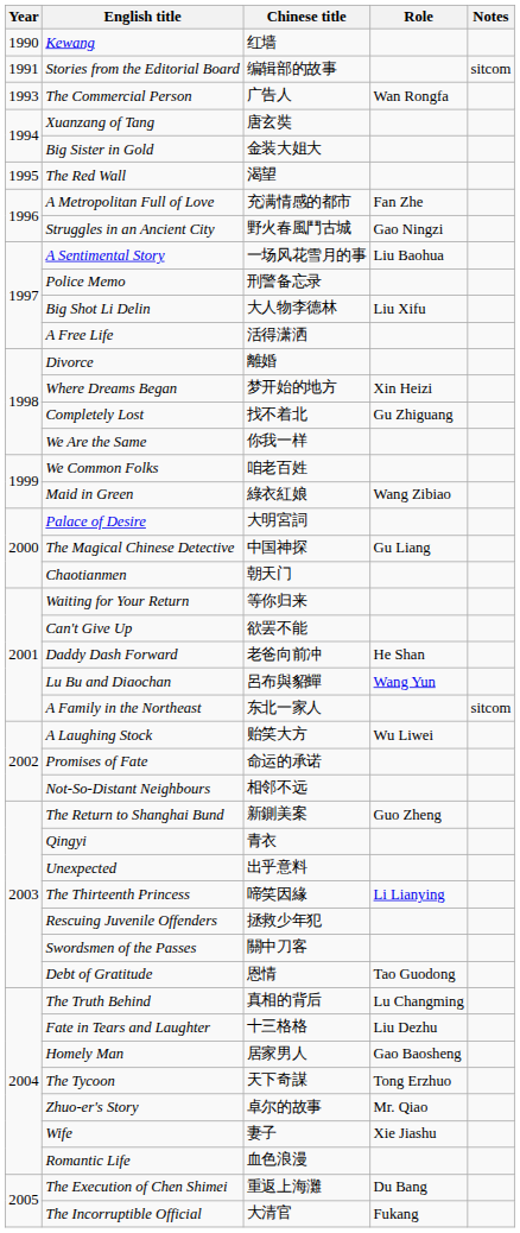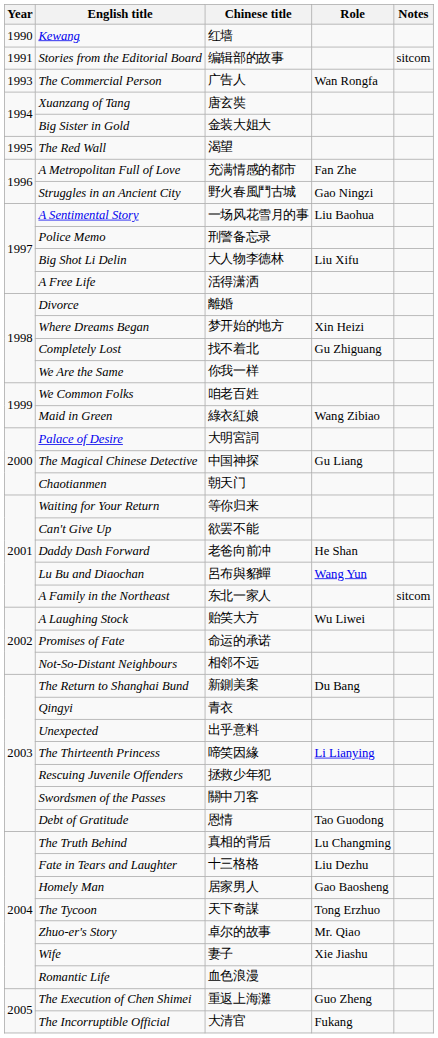 <table class="wikitable sortable">
 <tr>
 <th>Year</th>
 <th>English title</th>
 <th>Chinese title</th>
 <th>Role</th>
 <th class="unsortable">Notes</th>
 </tr>
 <tr>
 <td>1990</td>
 <td><em><a href='#'>Kewang</a></em></td>
 <td>红墙</td>
 <td></td>
 <td></td>
 </tr>
 <tr>
 <td>1991</td>
 <td><em>Stories from the Editorial Board</em></td>
 <td>编辑部的故事</td>
 <td></td>
 <td>sitcom</td>
 </tr>
 <tr>
 <td>1993</td>
 <td><em>The Commercial Person</em></td>
 <td>广告人</td>
 <td>Wan Rongfa</td>
 <td></td>
 </tr>
 <tr>
 <td rowspan=2>1994</td>
 <td><em>Xuanzang of Tang</em></td>
 <td>唐玄奘</td>
 <td></td>
 <td></td>
 </tr>
 <tr>
 <td><em>Big Sister in Gold</em></td>
 <td>金装大姐大</td>
 <td></td>
 <td></td>
 </tr>
 <tr>
 <td>1995</td>
 <td><em>The Red Wall</em></td>
 <td>渴望</td>
 <td></td>
 <td></td>
 </tr>
 <tr>
 <td rowspan=2>1996</td>
 <td><em>A Metropolitan Full of Love</em></td>
 <td>充满情感的都市</td>
 <td>Fan Zhe</td>
 <td></td>
 </tr>
 <tr>
 <td><em>Struggles in an Ancient City</em></td>
 <td>野火春風鬥古城</td>
 <td>Gao Ningzi</td>
 <td></td>
 </tr>
 <tr>
 <td rowspan=4>1997</td>
 <td><em><a href='#'>A Sentimental Story</a></em></td>
 <td>一场风花雪月的事</td>
 <td>Liu Baohua</td>
 <td></td>
 </tr>
 <tr>
 <td><em>Police Memo</em></td>
 <td>刑警备忘录</td>
 <td></td>
 <td></td>
 </tr>
 <tr>
 <td><em>Big Shot Li Delin</em></td>
 <td>大人物李德林</td>
 <td>Liu Xifu</td>
 <td></td>
 </tr>
 <tr>
 <td><em>A Free Life</em></td>
 <td>活得潇洒</td>
 <td></td>
 <td></td>
 </tr>
 <tr>
 <td rowspan=4>1998</td>
 <td><em>Divorce</em></td>
 <td>離婚</td>
 <td></td>
 <td></td>
 </tr>
 <tr>
 <td><em>Where Dreams Began</em></td>
 <td>梦开始的地方</td>
 <td>Xin Heizi</td>
 <td></td>
 </tr>
 <tr>
 <td><em>Completely Lost</em></td>
 <td>找不着北</td>
 <td>Gu Zhiguang</td>
 <td></td>
 </tr>
 <tr>
 <td><em>We Are the Same</em></td>
 <td>你我一样</td>
 <td></td>
 <td></td>
 </tr>
 <tr>
 <td rowspan=2>1999</td>
 <td><em>We Common Folks</em></td>
 <td>咱老百姓</td>
 <td></td>
 <td></td>
 </tr>
 <tr>
 <td><em>Maid in Green</em></td>
 <td>綠衣紅娘</td>
 <td>Wang Zibiao</td>
 <td></td>
 </tr>
 <tr>
 <td rowspan=3>2000</td>
 <td><em><a href='#'>Palace of Desire</a></em></td>
 <td>大明宮詞</td>
 <td></td>
 <td></td>
 </tr>
 <tr>
 <td><em>The Magical Chinese Detective</em></td>
 <td>中国神探</td>
 <td>Gu Liang</td>
 <td></td>
 </tr>
 <tr>
 <td><em>Chaotianmen</em></td>
 <td>朝天门</td>
 <td></td>
 <td></td>
 </tr>
 <tr>
 <td rowspan=5>2001</td>
 <td><em>Waiting for Your Return</em></td>
 <td>等你归来</td>
 <td></td>
 <td></td>
 </tr>
 <tr>
 <td><em>Can't Give Up</em></td>
 <td>欲罢不能</td>
 <td></td>
 <td></td>
 </tr>
 <tr>
 <td><em>Daddy Dash Forward</em></td>
 <td>老爸向前冲</td>
 <td>He Shan</td>
 <td></td>
 </tr>
 <tr>
 <td><em>Lu Bu and Diaochan</em></td>
 <td>呂布與貂蟬</td>
 <td><a href='#'>Wang Yun</a></td>
 <td></td>
 </tr>
 <tr>
 <td><em>A Family in the Northeast</em></td>
 <td>东北一家人</td>
 <td></td>
 <td>sitcom</td>
 </tr>
 <tr>
 <td rowspan=3>2002</td>
 <td><em>A Laughing Stock</em></td>
 <td>贻笑大方</td>
 <td>Wu Liwei</td>
 <td></td>
 </tr>
 <tr>
 <td><em>Promises of Fate</em></td>
 <td>命运的承诺</td>
 <td></td>
 <td></td>
 </tr>
 <tr>
 <td><em>Not-So-Distant Neighbours</em></td>
 <td>相邻不远</td>
 <td></td>
 <td></td>
 </tr>
 <tr>
 <td rowspan=7>2003</td>
 <td><em>The Return to Shanghai Bund</em></td>
 <td>新鍘美案</td>
-<td>Guo Zheng</td>
+<td>Du Bang</td>
 <td></td>
 </tr>
 <tr>
 <td><em>Qingyi</em></td>
 <td>青衣</td>
 <td></td>
 <td></td>
 </tr>
 <tr>
 <td><em>Unexpected</em></td>
 <td>出乎意料</td>
 <td></td>
 <td></td>
 </tr>
 <tr>
 <td><em>The Thirteenth Princess</em></td>
 <td>啼笑因緣</td>
 <td><a href='#'>Li Lianying</a></td>
 <td></td>
 </tr>
 <tr>
 <td><em>Rescuing Juvenile Offenders</em></td>
 <td>拯救少年犯</td>
 <td></td>
 <td></td>
 </tr>
 <tr>
 <td><em>Swordsmen of the Passes</em></td>
 <td>關中刀客</td>
 <td></td>
 <td></td>
 </tr>
 <tr>
 <td><em>Debt of Gratitude</em></td>
 <td>恩情</td>
 <td>Tao Guodong</td>
 <td></td>
 </tr>
 <tr>
 <td rowspan=7>2004</td>
 <td><em>The Truth Behind</em></td>
 <td>真相的背后</td>
 <td>Lu Changming</td>
 <td></td>
 </tr>
 <tr>
 <td><em>Fate in Tears and Laughter</em></td>
 <td>十三格格</td>
 <td>Liu Dezhu</td>
 <td></td>
 </tr>
 <tr>
 <td><em>Homely Man</em></td>
 <td>居家男人</td>
 <td>Gao Baosheng</td>
 <td></td>
 </tr>
 <tr>
 <td><em>The Tycoon</em></td>
 <td>天下奇謀</td>
 <td>Tong Erzhuo</td>
 <td></td>
 </tr>
 <tr>
 <td><em>Zhuo-er's Story</em></td>
 <td>卓尔的故事</td>
 <td>Mr. Qiao</td>
 <td></td>
 </tr>
 <tr>
 <td><em>Wife</em></td>
 <td>妻子</td>
 <td>Xie Jiashu</td>
 <td></td>
 </tr>
 <tr>
 <td><em>Romantic Life</em></td>
 <td>血色浪漫</td>
 <td></td>
 <td></td>
 </tr>
 <tr>
 <td rowspan=2>2005</td>
 <td><em>The Execution of Chen Shimei</em></td>
 <td>重返上海灘</td>
-<td>Du Bang</td>
+<td>Guo Zheng</td>
 <td></td>
 </tr>
 <tr>
 <td><em>The Incorruptible Official</em></td>
 <td>大清官</td>
 <td>Fukang</td>
 <td></td>
 </tr>
 </table>
